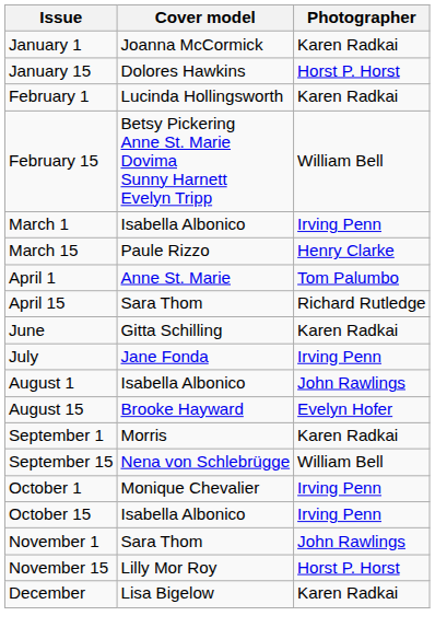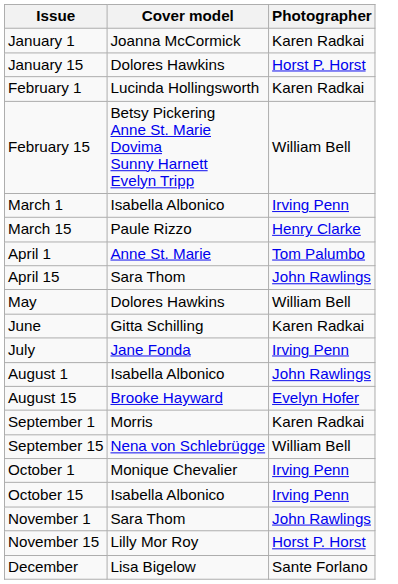 <table class="sortable wikitable">
 <tr>
 <th>Issue</th>
 <th>Cover model</th>
 <th>Photographer</th>
 </tr>
 <tr>
 <td>January 1</td>
 <td>Joanna McCormick</td>
 <td>Karen Radkai</td>
 </tr>
 <tr>
 <td>January 15</td>
 <td>Dolores Hawkins</td>
 <td><a href='#'>Horst P. Horst</a></td>
 </tr>
 <tr>
 <td>February 1</td>
 <td>Lucinda Hollingsworth</td>
 <td>Karen Radkai</td>
 </tr>
 <tr>
 <td>February 15</td>
 <td>Betsy Pickering<br><a href='#'>Anne St. Marie</a><br> <a href='#'>Dovima</a><br><a href='#'>Sunny Harnett</a><br><a href='#'>Evelyn Tripp</a></td>
 <td>William Bell</td>
 </tr>
 <tr>
 <td>March 1</td>
 <td>Isabella Albonico</td>
 <td><a href='#'>Irving Penn</a></td>
 </tr>
 <tr>
 <td>March 15</td>
 <td>Paule Rizzo</td>
 <td><a href='#'>Henry Clarke</a></td>
 </tr>
 <tr>
 <td>April 1</td>
 <td><a href='#'>Anne St. Marie</a></td>
 <td><a href='#'>Tom Palumbo</a></td>
 </tr>
 <tr>
 <td>April 15</td>
 <td>Sara Thom</td>
-<td>Richard Rutledge</td>
+<td><a href='#'>John Rawlings</a></td>
+</tr>
+<tr>
+<td>May</td>
+<td>Dolores Hawkins</td>
+<td>William Bell</td>
 </tr>
 <tr>
 <td>June</td>
 <td>Gitta Schilling</td>
 <td>Karen Radkai</td>
 </tr>
 <tr>
 <td>July</td>
 <td><a href='#'>Jane Fonda</a></td>
 <td><a href='#'>Irving Penn</a></td>
 </tr>
 <tr>
 <td>August 1</td>
 <td>Isabella Albonico</td>
 <td><a href='#'>John Rawlings</a></td>
 </tr>
 <tr>
 <td>August 15</td>
 <td><a href='#'>Brooke Hayward</a></td>
 <td><a href='#'>Evelyn Hofer</a></td>
 </tr>
 <tr>
 <td>September 1</td>
 <td>Morris</td>
 <td>Karen Radkai</td>
 </tr>
 <tr>
 <td>September 15</td>
 <td><a href='#'>Nena von Schlebrügge</a></td>
 <td>William Bell</td>
 </tr>
 <tr>
 <td>October 1</td>
 <td>Monique Chevalier</td>
 <td><a href='#'>Irving Penn</a></td>
 </tr>
 <tr>
 <td>October 15</td>
 <td>Isabella Albonico</td>
 <td><a href='#'>Irving Penn</a></td>
 </tr>
 <tr>
 <td>November 1</td>
 <td>Sara Thom</td>
 <td><a href='#'>John Rawlings</a></td>
 </tr>
 <tr>
 <td>November 15</td>
 <td>Lilly Mor Roy</td>
 <td><a href='#'>Horst P. Horst</a></td>
 </tr>
 <tr>
 <td>December</td>
 <td>Lisa Bigelow</td>
-<td>Karen Radkai</td>
+<td>Sante Forlano</td>
 </tr>
 </table>
